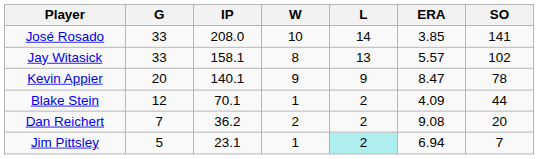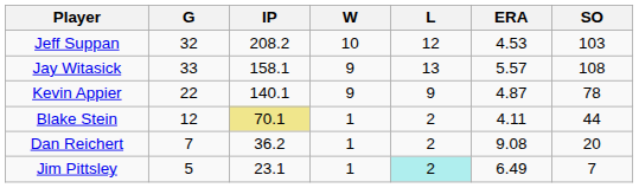 <table class="wikitable sortable">
 <tr>
 <th bgcolor="#DDDDFF" width="16%">Player</th>
 <th bgcolor="#DDDDFF" width="9%">G</th>
 <th bgcolor="#DDDDFF" width="9%">IP</th>
 <th bgcolor="#DDDDFF" width="9%">W</th>
 <th bgcolor="#DDDDFF" width="9%">L</th>
 <th bgcolor="#DDDDFF" width="9%">ERA</th>
 <th bgcolor="#DDDDFF" width="9%">SO</th>
 </tr>
-<tr align=center>
-<td><a href='#'>José Rosado</a></td>
-<td>33</td>
-<td>208.0</td>
+<tr align="center">
+<td><a href='#'>Jeff Suppan</a></td>
+<td>32</td>
+<td>208.2</td>
 <td>10</td>
-<td>14</td>
-<td>3.85</td>
-<td>141</td>
+<td>12</td>
+<td>4.53</td>
+<td>103</td>
 </tr>
 <tr align=center>
 <td><a href='#'>Jay Witasick</a></td>
 <td>33</td>
 <td>158.1</td>
-<td>8</td>
+<td>9</td>
 <td>13</td>
 <td>5.57</td>
-<td>102</td>
+<td>108</td>
 </tr>
 <tr align=center>
 <td><a href='#'>Kevin Appier</a></td>
-<td>20</td>
+<td>22</td>
 <td>140.1</td>
 <td>9</td>
 <td>9</td>
-<td>8.47</td>
+<td>4.87</td>
 <td>78</td>
 </tr>
 <tr align=center>
 <td><a href='#'>Blake Stein</a></td>
 <td>12</td>
-<td>70.1</td>
+<td style="background: khaki;">70.1</td>
 <td>1</td>
 <td>2</td>
-<td>4.09</td>
+<td>4.11</td>
 <td>44</td>
 </tr>
 <tr align=center>
 <td><a href='#'>Dan Reichert</a></td>
 <td>7</td>
 <td>36.2</td>
-<td>2</td>
+<td>1</td>
 <td>2</td>
 <td>9.08</td>
 <td>20</td>
 </tr>
 <tr align=center>
 <td><a href='#'>Jim Pittsley</a></td>
 <td>5</td>
 <td>23.1</td>
 <td>1</td>
 <td style="background: paleturquoise;">2</td>
-<td>6.94</td>
+<td>6.49</td>
 <td>7</td>
 </tr>
 </table>
